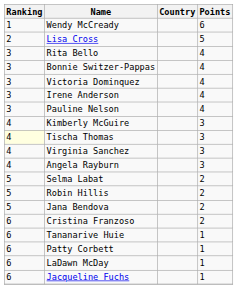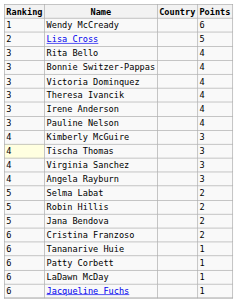 <table class="wikitable">
 <tr>
 <th>Ranking</th>
 <th>Name</th>
 <th>Country</th>
 <th>Points</th>
 </tr>
 <tr>
 <td>1</td>
 <td>Wendy McCready</td>
 <td></td>
 <td>6</td>
 </tr>
 <tr>
 <td>2</td>
 <td><a href='#'>Lisa Cross</a></td>
 <td></td>
 <td>5</td>
 </tr>
 <tr>
 <td>3</td>
 <td>Rita Bello</td>
 <td></td>
 <td>4</td>
 </tr>
 <tr>
 <td>3</td>
 <td>Bonnie Switzer-Pappas</td>
 <td></td>
 <td>4</td>
 </tr>
 <tr>
 <td>3</td>
 <td>Victoria Dominquez</td>
+<td></td>
+<td>4</td>
+</tr>
+<tr>
+<td>3</td>
+<td>Theresa Ivancik</td>
 <td></td>
 <td>4</td>
 </tr>
 <tr>
 <td>3</td>
 <td>Irene Anderson</td>
 <td></td>
 <td>4</td>
 </tr>
 <tr>
 <td>3</td>
 <td>Pauline Nelson</td>
 <td></td>
 <td>4</td>
 </tr>
 <tr>
 <td>4</td>
 <td>Kimberly McGuire</td>
 <td></td>
 <td>3</td>
 </tr>
 <tr>
 <td style="background: lightyellow;">4</td>
 <td>Tischa Thomas</td>
 <td></td>
 <td>3</td>
 </tr>
 <tr>
 <td>4</td>
 <td>Virginia Sanchez</td>
 <td></td>
 <td>3</td>
 </tr>
 <tr>
 <td>4</td>
 <td>Angela Rayburn</td>
 <td></td>
 <td>3</td>
 </tr>
 <tr>
 <td>5</td>
 <td>Selma Labat</td>
 <td></td>
 <td>2</td>
 </tr>
 <tr>
 <td>5</td>
 <td>Robin Hillis</td>
 <td></td>
 <td>2</td>
 </tr>
 <tr>
 <td>5</td>
 <td>Jana Bendova</td>
 <td></td>
 <td>2</td>
 </tr>
 <tr>
 <td>6</td>
 <td>Cristina Franzoso</td>
 <td></td>
 <td>2</td>
 </tr>
 <tr>
 <td>6</td>
 <td>Tananarive Huie</td>
 <td></td>
 <td>1</td>
 </tr>
 <tr>
 <td>6</td>
 <td>Patty Corbett</td>
 <td></td>
 <td>1</td>
 </tr>
 <tr>
 <td>6</td>
 <td>LaDawn McDay</td>
 <td></td>
 <td>1</td>
 </tr>
 <tr>
 <td>6</td>
 <td><a href='#'>Jacqueline Fuchs</a></td>
 <td></td>
 <td>1</td>
 </tr>
 <tr>
 </tr>
 </table>
